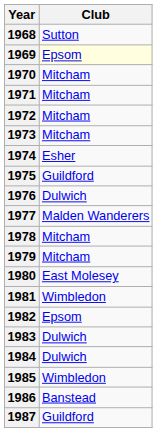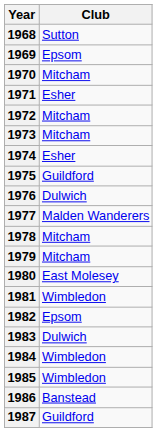 <table class="wikitable plainrowheaders" style="font-size:85%">
 <tr>
 <th scope="col">Year</th>
 <th scope="col">Club</th>
 </tr>
 <tr>
 <th scope="row">1968</th>
 <td><a href='#'>Sutton</a></td>
 </tr>
 <tr>
 <th scope="row">1969</th>
-<td style="background: lightyellow;"><a href='#'>Epsom</a></td>
+<td><a href='#'>Epsom</a></td>
 </tr>
 <tr>
 <th scope="row">1970</th>
 <td><a href='#'>Mitcham</a></td>
 </tr>
 <tr>
 <th scope="row">1971</th>
-<td><a href='#'>Mitcham</a></td>
+<td><a href='#'>Esher</a></td>
 </tr>
 <tr>
 <th scope="row">1972</th>
 <td><a href='#'>Mitcham</a></td>
 </tr>
 <tr>
 <th scope="row">1973</th>
 <td><a href='#'>Mitcham</a></td>
 </tr>
 <tr>
 <th scope="row">1974</th>
 <td><a href='#'>Esher</a></td>
 </tr>
 <tr>
 <th scope="row">1975</th>
 <td><a href='#'>Guildford</a></td>
 </tr>
 <tr>
 <th scope="row">1976</th>
 <td><a href='#'>Dulwich</a></td>
 </tr>
 <tr>
 <th scope="row">1977</th>
 <td><a href='#'>Malden Wanderers</a></td>
 </tr>
 <tr>
 <th scope="row">1978</th>
 <td><a href='#'>Mitcham</a></td>
 </tr>
 <tr>
 <th scope="row">1979</th>
 <td><a href='#'>Mitcham</a></td>
 </tr>
 <tr>
 <th scope="row">1980</th>
 <td><a href='#'>East Molesey</a></td>
 </tr>
 <tr>
 <th scope="row">1981</th>
 <td><a href='#'>Wimbledon</a></td>
 </tr>
 <tr>
 <th scope="row">1982</th>
 <td><a href='#'>Epsom</a></td>
 </tr>
 <tr>
 <th scope="row">1983</th>
 <td><a href='#'>Dulwich</a></td>
 </tr>
 <tr>
 <th scope="row">1984</th>
-<td><a href='#'>Dulwich</a></td>
+<td><a href='#'>Wimbledon</a></td>
 </tr>
 <tr>
 <th scope="row">1985</th>
 <td><a href='#'>Wimbledon</a></td>
 </tr>
 <tr>
 <th scope="row">1986</th>
 <td><a href='#'>Banstead</a></td>
 </tr>
 <tr>
 <th scope="row">1987</th>
 <td><a href='#'>Guildford</a></td>
 </tr>
 </table>
